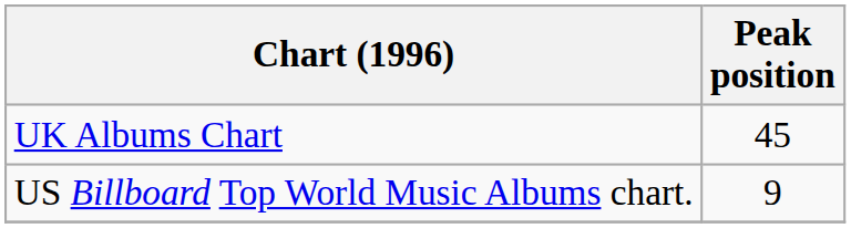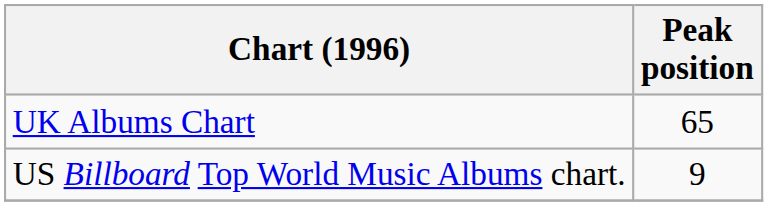 <table class="wikitable">
 <tr>
 <th>Chart (1996)</th>
 <th>Peak<br>position</th>
 </tr>
 <tr>
 <td><a href='#'>UK Albums Chart</a></td>
-<td align="center">45</td>
+<td align="center">65</td>
 </tr>
 <tr>
 <td>US <em><a href='#'>Billboard</a></em> <a href='#'>Top World Music Albums</a> chart.</td>
 <td align="center">9</td>
 </tr>
 <tr>
 </tr>
 </table>
